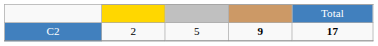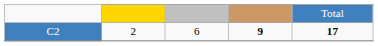 <table class="wikitable"  style="font-size:95%; text-align:center; border:gray solid 1px; width:40%;">
 <tr>
 <td rowspan="2" style="width:3%;"></td>
 </tr>
 <tr>
 <td style="width:2%;" bgcolor=gold></td>
 <td style="width:2%;" bgcolor=silver></td>
 <td style="width:2%;" bgcolor=cc9966></td>
 <td style="width:2%; background-color:#4180be; color:white;">Total</td>
 </tr>
 <tr>
 <td style="background-color:#4180be; color:white;">C2</td>
 <td>2</td>
-<td>5</td>
+<td>6</td>
 <td><strong>9</strong></td>
 <td><strong>17</strong></td>
 </tr>
 <tr>
 </tr>
 </table>
